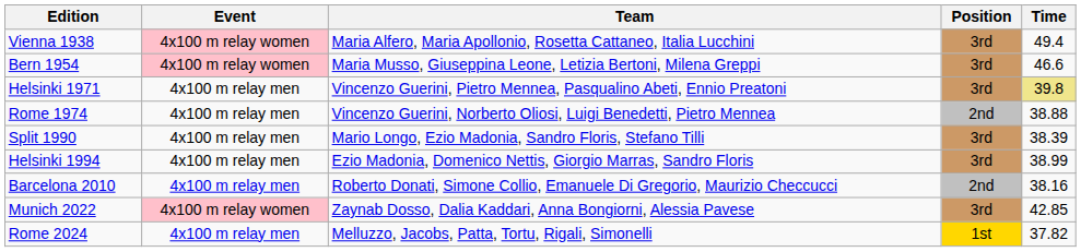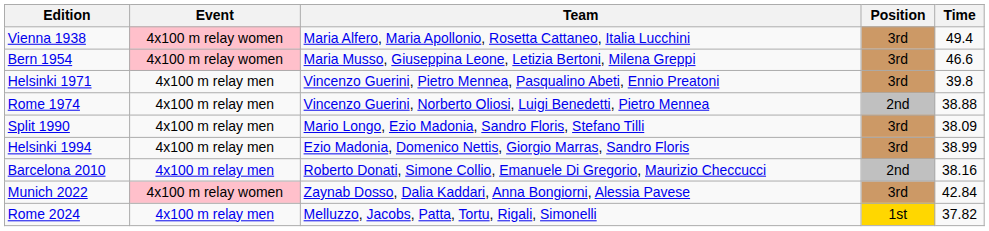 <table class="wikitable" width=80% style="font-size:90%; text-align:center;">
 <tr>
 <th>Edition</th>
 <th>Event</th>
 <th>Team</th>
 <th>Position</th>
 <th>Time</th>
 </tr>
 <tr>
 <td align=left> <a href='#'>Vienna 1938</a></td>
 <td bgcolor=pink>4x100 m relay women</td>
 <td align=left><a href='#'>Maria Alfero</a>, <a href='#'>Maria Apollonio</a>, <a href='#'>Rosetta Cattaneo</a>, <a href='#'>Italia Lucchini</a></td>
 <td bgcolor=cc9966>3rd</td>
 <td>49.4</td>
 </tr>
 <tr>
 <td align=left> <a href='#'>Bern 1954</a></td>
 <td bgcolor=pink>4x100 m relay women</td>
 <td align=left><a href='#'>Maria Musso</a>, <a href='#'>Giuseppina Leone</a>, <a href='#'>Letizia Bertoni</a>, <a href='#'>Milena Greppi</a></td>
 <td bgcolor=cc9966>3rd</td>
 <td>46.6</td>
 </tr>
 <tr>
 <td align=left> <a href='#'>Helsinki 1971</a></td>
 <td>4x100 m relay men</td>
 <td align=left><a href='#'>Vincenzo Guerini</a>, <a href='#'>Pietro Mennea</a>, <a href='#'>Pasqualino Abeti</a>, <a href='#'>Ennio Preatoni</a></td>
 <td bgcolor=cc9966>3rd</td>
-<td style="background: khaki;">39.8</td>
+<td>39.8</td>
 </tr>
 <tr>
 <td align=left> <a href='#'>Rome 1974</a></td>
 <td>4x100 m relay men</td>
 <td align=left><a href='#'>Vincenzo Guerini</a>, <a href='#'>Norberto Oliosi</a>, <a href='#'>Luigi Benedetti</a>, <a href='#'>Pietro Mennea</a></td>
 <td bgcolor=silver>2nd</td>
 <td>38.88</td>
 </tr>
 <tr>
 <td align=left> <a href='#'>Split 1990</a></td>
 <td>4x100 m relay men</td>
 <td align=left><a href='#'>Mario Longo</a>, <a href='#'>Ezio Madonia</a>, <a href='#'>Sandro Floris</a>, <a href='#'>Stefano Tilli</a></td>
 <td bgcolor=cc9966>3rd</td>
-<td>38.39</td>
+<td>38.09</td>
 </tr>
 <tr>
 <td align=left> <a href='#'>Helsinki 1994</a></td>
 <td>4x100 m relay men</td>
 <td align=left><a href='#'>Ezio Madonia</a>, <a href='#'>Domenico Nettis</a>, <a href='#'>Giorgio Marras</a>, <a href='#'>Sandro Floris</a></td>
 <td bgcolor=cc9966>3rd</td>
 <td>38.99</td>
 </tr>
 <tr>
 <td align=left> <a href='#'>Barcelona 2010</a></td>
 <td><a href='#'>4x100 m relay men</a></td>
 <td align=left><a href='#'>Roberto Donati</a>, <a href='#'>Simone Collio</a>, <a href='#'>Emanuele Di Gregorio</a>, <a href='#'>Maurizio Checcucci</a></td>
 <td bgcolor=silver>2nd</td>
 <td>38.16 </td>
 </tr>
 <tr>
 <td align=left> <a href='#'>Munich 2022</a></td>
 <td bgcolor=pink>4x100 m relay women</td>
 <td align=left><a href='#'>Zaynab Dosso</a>, <a href='#'>Dalia Kaddari</a>, <a href='#'>Anna Bongiorni</a>, <a href='#'>Alessia Pavese</a></td>
 <td bgcolor=cc9966>3rd</td>
-<td>42.85</td>
+<td>42.84</td>
 </tr>
 <tr>
 <td align=left> <a href='#'>Rome 2024</a></td>
 <td><a href='#'>4x100 m relay men</a></td>
 <td align=left><a href='#'>Melluzzo</a>, <a href='#'>Jacobs</a>, <a href='#'>Patta</a>, <a href='#'>Tortu</a>, <a href='#'>Rigali</a>, <a href='#'>Simonelli</a></td>
 <td bgcolor=gold>1st</td>
 <td>37.82 </td>
 </tr>
 </table>
